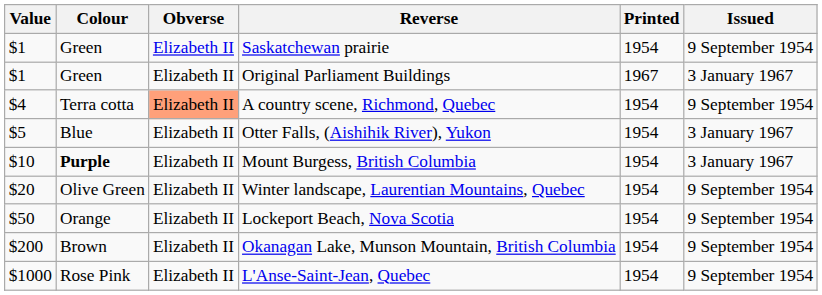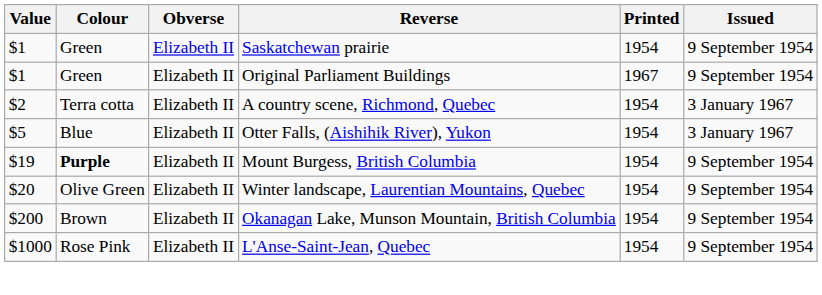 <table class="wikitable" style="font-size: 90%">
 <tr>
 <th>Value</th>
 <th>Colour</th>
 <th>Obverse</th>
 <th>Reverse</th>
 <th>Printed</th>
 <th>Issued</th>
 </tr>
 <tr>
 <td>$1</td>
 <td>Green</td>
 <td><a href='#'>Elizabeth II</a></td>
 <td><a href='#'>Saskatchewan</a> prairie</td>
 <td>1954</td>
 <td>9 September 1954</td>
 </tr>
 <tr>
 <td>$1</td>
 <td>Green</td>
 <td>Elizabeth II</td>
 <td>Original Parliament Buildings</td>
 <td>1967</td>
-<td>3 January 1967</td>
+<td>9 September 1954</td>
 </tr>
 <tr>
-<td>$4</td>
+<td>$2</td>
 <td>Terra cotta</td>
-<td style="background: lightsalmon;">Elizabeth II</td>
+<td>Elizabeth II</td>
 <td>A country scene, <a href='#'>Richmond</a>, <a href='#'>Quebec</a></td>
 <td>1954</td>
-<td>9 September 1954</td>
+<td>3 January 1967</td>
 </tr>
 <tr>
 <td>$5</td>
 <td>Blue</td>
 <td>Elizabeth II</td>
 <td>Otter Falls, (<a href='#'>Aishihik River</a>), <a href='#'>Yukon</a></td>
 <td>1954</td>
 <td>3 January 1967</td>
 </tr>
 <tr>
-<td>$10</td>
+<td>$19</td>
 <td><strong>Purple</strong></td>
 <td>Elizabeth II</td>
 <td>Mount Burgess, <a href='#'>British Columbia</a></td>
 <td>1954</td>
-<td>3 January 1967</td>
+<td>9 September 1954</td>
 </tr>
 <tr>
 <td>$20</td>
 <td>Olive Green</td>
 <td>Elizabeth II</td>
 <td>Winter landscape, <a href='#'>Laurentian Mountains</a>, <a href='#'>Quebec</a></td>
-<td>1954</td>
-<td>9 September 1954</td>
-</tr>
-<tr>
-<td>$50</td>
-<td>Orange</td>
-<td>Elizabeth II</td>
-<td>Lockeport Beach, <a href='#'>Nova Scotia</a></td>
 <td>1954</td>
 <td>9 September 1954</td>
 </tr>
 <tr>
 <td>$200</td>
 <td>Brown</td>
 <td>Elizabeth II</td>
 <td><a href='#'>Okanagan</a> Lake, Munson Mountain, <a href='#'>British Columbia</a></td>
 <td>1954</td>
 <td>9 September 1954</td>
 </tr>
 <tr>
 <td>$1000</td>
 <td>Rose Pink</td>
 <td>Elizabeth II</td>
 <td><a href='#'>L'Anse-Saint-Jean</a>, <a href='#'>Quebec</a></td>
 <td>1954</td>
 <td>9 September 1954</td>
 </tr>
 </table>
